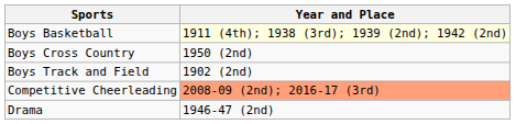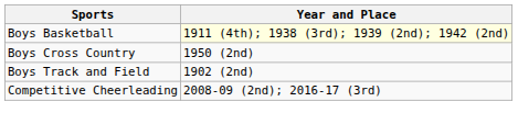 <table class="wikitable">
 <tr>
 <th>Sports</th>
 <th>Year and Place</th>
 </tr>
 <tr>
 <td>Boys Basketball</td>
 <td style="background: lightyellow;">1911 (4th); 1938 (3rd); 1939 (2nd); 1942 (2nd)</td>
 </tr>
 <tr>
 <td>Boys Cross Country</td>
 <td>1950 (2nd)</td>
 </tr>
 <tr>
 <td>Boys Track and Field</td>
 <td>1902 (2nd)</td>
 </tr>
 <tr>
 <td>Competitive Cheerleading</td>
-<td style="background: lightsalmon;">2008-09 (2nd); 2016-17 (3rd)</td>
-</tr>
-<tr>
-<td>Drama</td>
-<td>1946-47 (2nd)</td>
+<td>2008-09 (2nd); 2016-17 (3rd)</td>
 </tr>
 </table>
